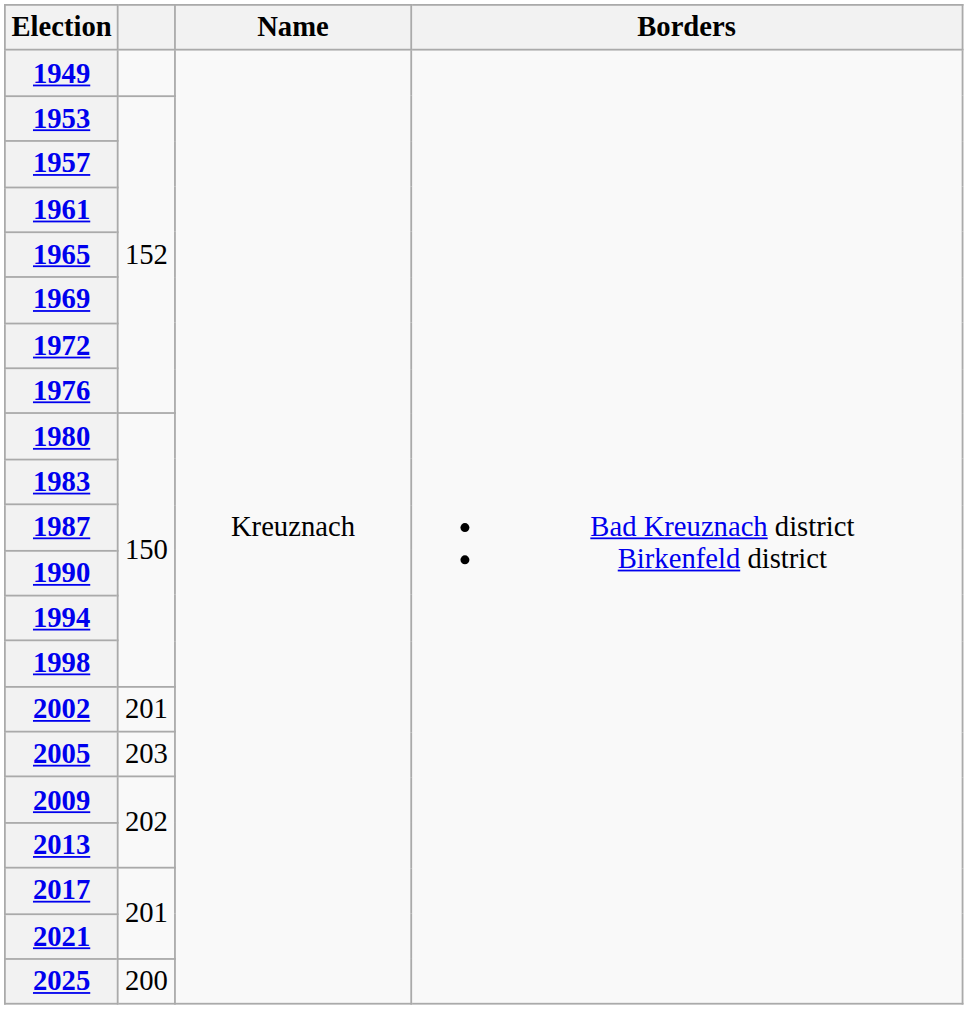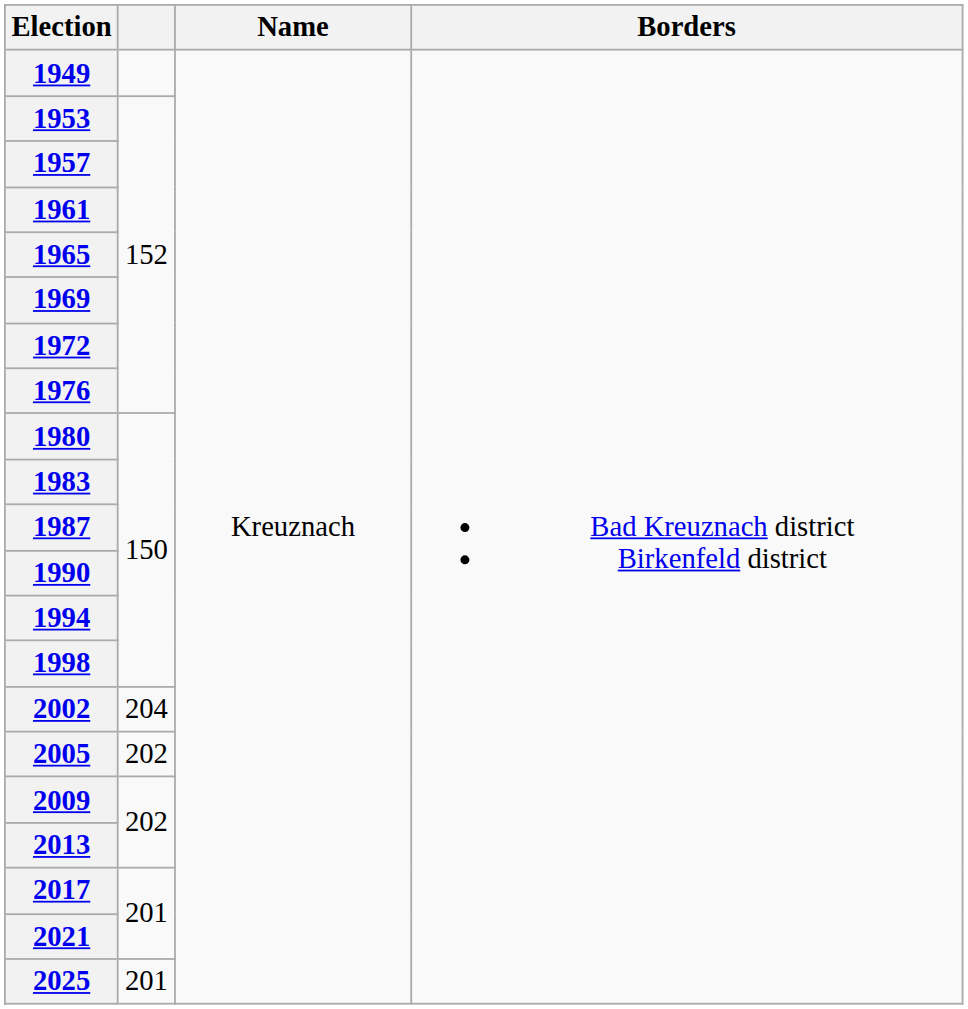 <table class=wikitable style="text-align:center">
 <tr>
 <th>Election</th>
 <th></th>
 <th width=125px>Name</th>
 <th width=300px>Borders</th>
 </tr>
 <tr>
 <th><a href='#'>1949</a></th>
 <td></td>
 <td rowspan=21>Kreuznach</td>
 <td rowspan=21><br><ul><li><a href='#'>Bad Kreuznach</a> district</li><li><a href='#'>Birkenfeld</a> district</li></ul></td>
 </tr>
 <tr>
 <th><a href='#'>1953</a></th>
 <td rowspan=7>152</td>
 </tr>
 <tr>
 <th><a href='#'>1957</a></th>
 </tr>
 <tr>
 <th><a href='#'>1961</a></th>
 </tr>
 <tr>
 <th><a href='#'>1965</a></th>
 </tr>
 <tr>
 <th><a href='#'>1969</a></th>
 </tr>
 <tr>
 <th><a href='#'>1972</a></th>
 </tr>
 <tr>
 <th><a href='#'>1976</a></th>
 </tr>
 <tr>
 <th><a href='#'>1980</a></th>
 <td rowspan=6>150</td>
 </tr>
 <tr>
 <th><a href='#'>1983</a></th>
 </tr>
 <tr>
 <th><a href='#'>1987</a></th>
 </tr>
 <tr>
 <th><a href='#'>1990</a></th>
 </tr>
 <tr>
 <th><a href='#'>1994</a></th>
 </tr>
 <tr>
 <th><a href='#'>1998</a></th>
 </tr>
 <tr>
 <th><a href='#'>2002</a></th>
-<td>201</td>
+<td>204</td>
 </tr>
 <tr>
 <th><a href='#'>2005</a></th>
-<td>203</td>
+<td>202</td>
 </tr>
 <tr>
 <th><a href='#'>2009</a></th>
 <td rowspan=2>202</td>
 </tr>
 <tr>
 <th><a href='#'>2013</a></th>
 </tr>
 <tr>
 <th><a href='#'>2017</a></th>
 <td rowspan=2>201</td>
 </tr>
 <tr>
 <th><a href='#'>2021</a></th>
 </tr>
 <tr>
 <th><a href='#'>2025</a></th>
-<td>200</td>
+<td>201</td>
 </tr>
 </table>
